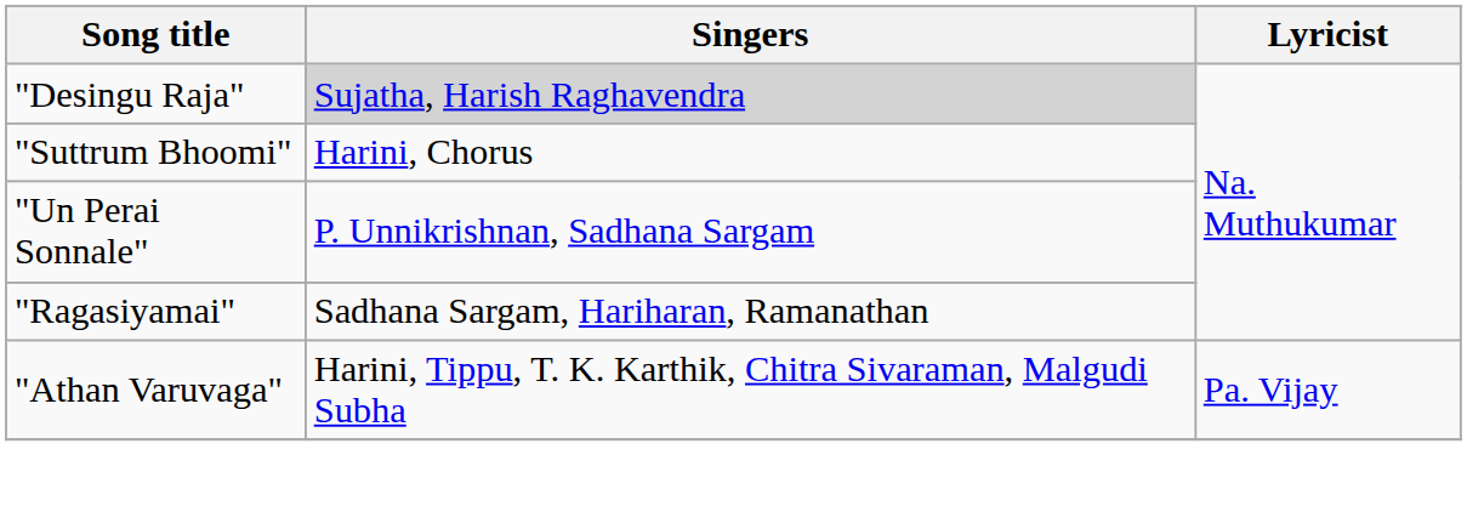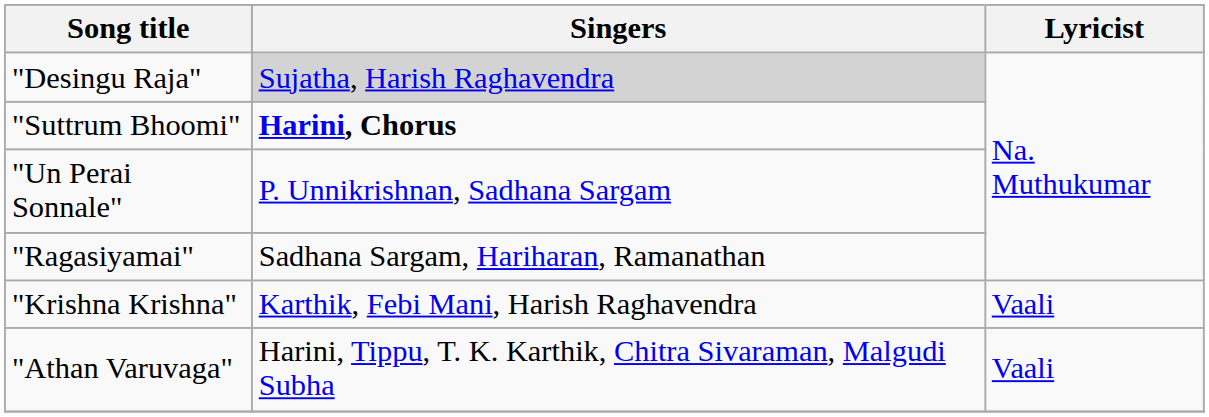 <table class="wikitable" style="width:50%;">
 <tr>
 <th>Song title</th>
 <th>Singers</th>
 <th>Lyricist</th>
 </tr>
 <tr>
 <td>"Desingu Raja"</td>
 <td style="background: lightgrey;"><a href='#'>Sujatha</a>, <a href='#'>Harish Raghavendra</a></td>
 <td rowspan=4><a href='#'>Na. Muthukumar</a></td>
 </tr>
 <tr>
 <td>"Suttrum Bhoomi"</td>
-<td><a href='#'>Harini</a>, Chorus</td>
+<td><strong><a href='#'>Harini</a>, Chorus</strong></td>
 </tr>
 <tr>
 <td>"Un Perai Sonnale"</td>
 <td><a href='#'>P. Unnikrishnan</a>, <a href='#'>Sadhana Sargam</a></td>
 </tr>
 <tr>
 <td>"Ragasiyamai"</td>
 <td>Sadhana Sargam, <a href='#'>Hariharan</a>, Ramanathan</td>
 </tr>
 <tr>
+<td>"Krishna Krishna"</td>
+<td><a href='#'>Karthik</a>, <a href='#'>Febi Mani</a>, Harish Raghavendra</td>
+<td><a href='#'>Vaali</a></td>
+</tr>
+<tr>
 <td>"Athan Varuvaga"</td>
 <td>Harini, <a href='#'>Tippu</a>, T. K. Karthik, <a href='#'>Chitra Sivaraman</a>, <a href='#'>Malgudi Subha</a></td>
-<td><a href='#'>Pa. Vijay</a></td>
+<td><a href='#'>Vaali</a></td>
 </tr>
 <tr>
 </tr>
 </table>
